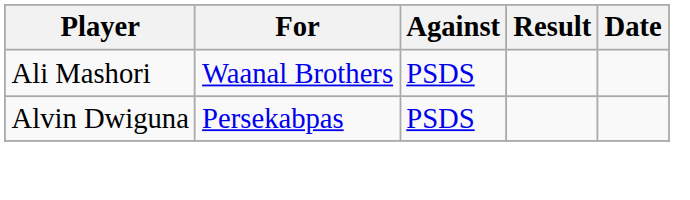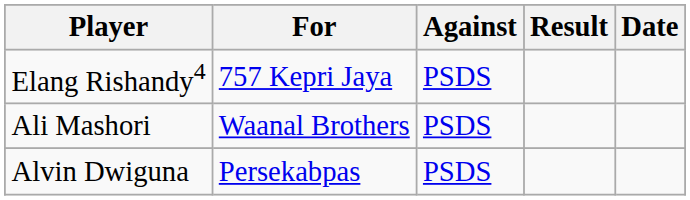 <table class="wikitable">
 <tr>
 <th>Player</th>
 <th>For</th>
 <th>Against</th>
 <th style="text-align:center">Result</th>
 <th>Date</th>
+</tr>
+<tr>
+<td> Elang Rishandy<sup>4</sup></td>
+<td><a href='#'>757 Kepri Jaya</a></td>
+<td><a href='#'>PSDS</a></td>
+<td align="center"></td>
+<td></td>
 </tr>
 <tr>
 <td> Ali Mashori</td>
 <td><a href='#'>Waanal Brothers</a></td>
 <td><a href='#'>PSDS</a></td>
 <td align="center"></td>
 <td></td>
 </tr>
 <tr>
 <td> Alvin Dwiguna</td>
 <td><a href='#'>Persekabpas</a></td>
 <td><a href='#'>PSDS</a></td>
 <td align="center"></td>
 <td></td>
 </tr>
 </table>
